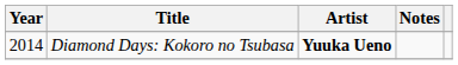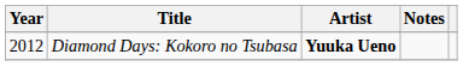 <table class="wikitable">
 <tr>
 <th>Year</th>
 <th>Title</th>
 <th>Artist</th>
 <th>Notes</th>
 <th></th>
 </tr>
 <tr>
 </tr>
 <tr>
-<td>2014</td>
+<td>2012</td>
 <td><em>Diamond Days: Kokoro no Tsubasa</em></td>
 <td><strong>Yuuka Ueno</strong></td>
 <td></td>
 <td></td>
 </tr>
 <tr>
 </tr>
 </table>
